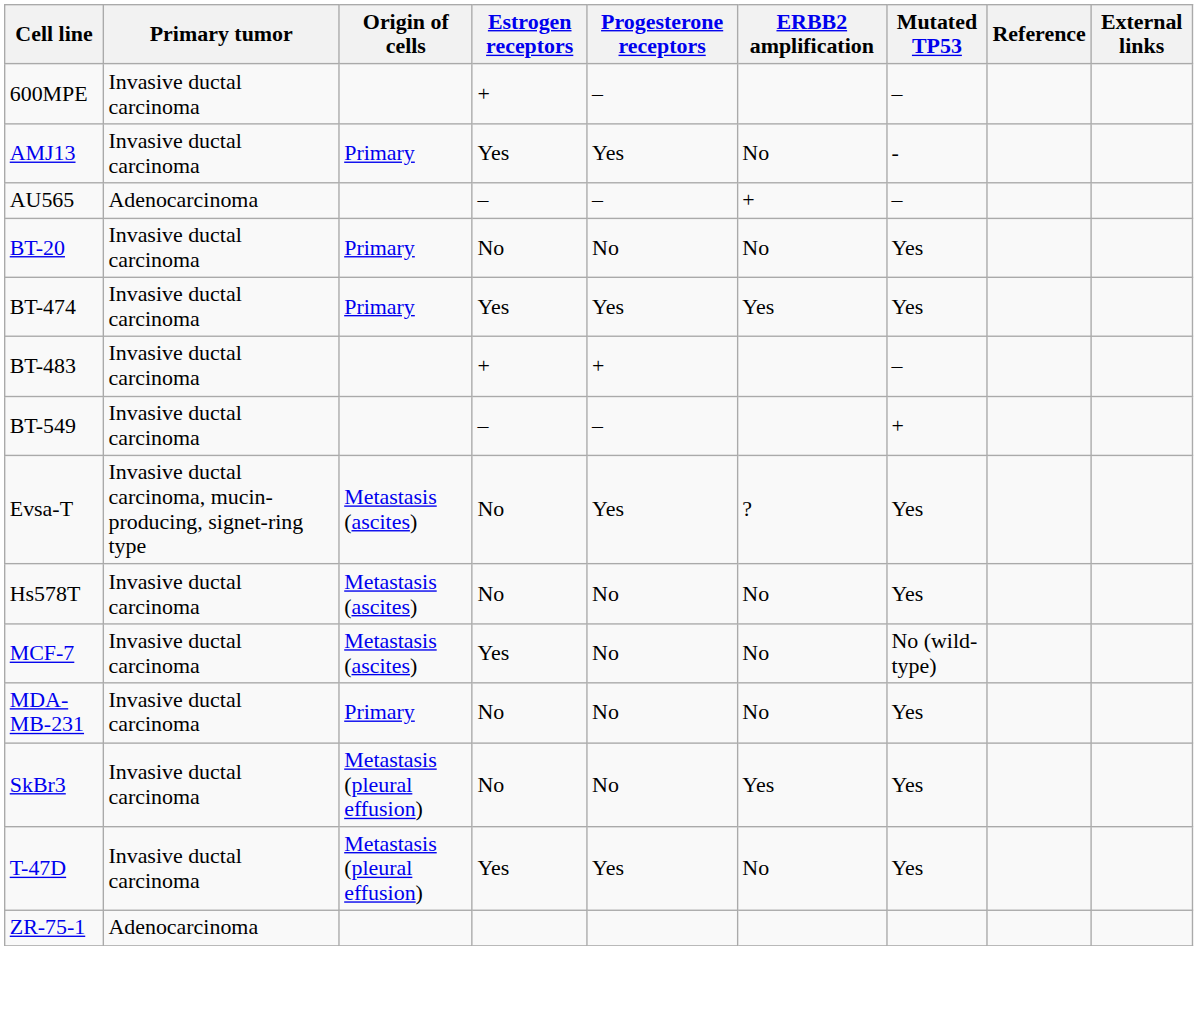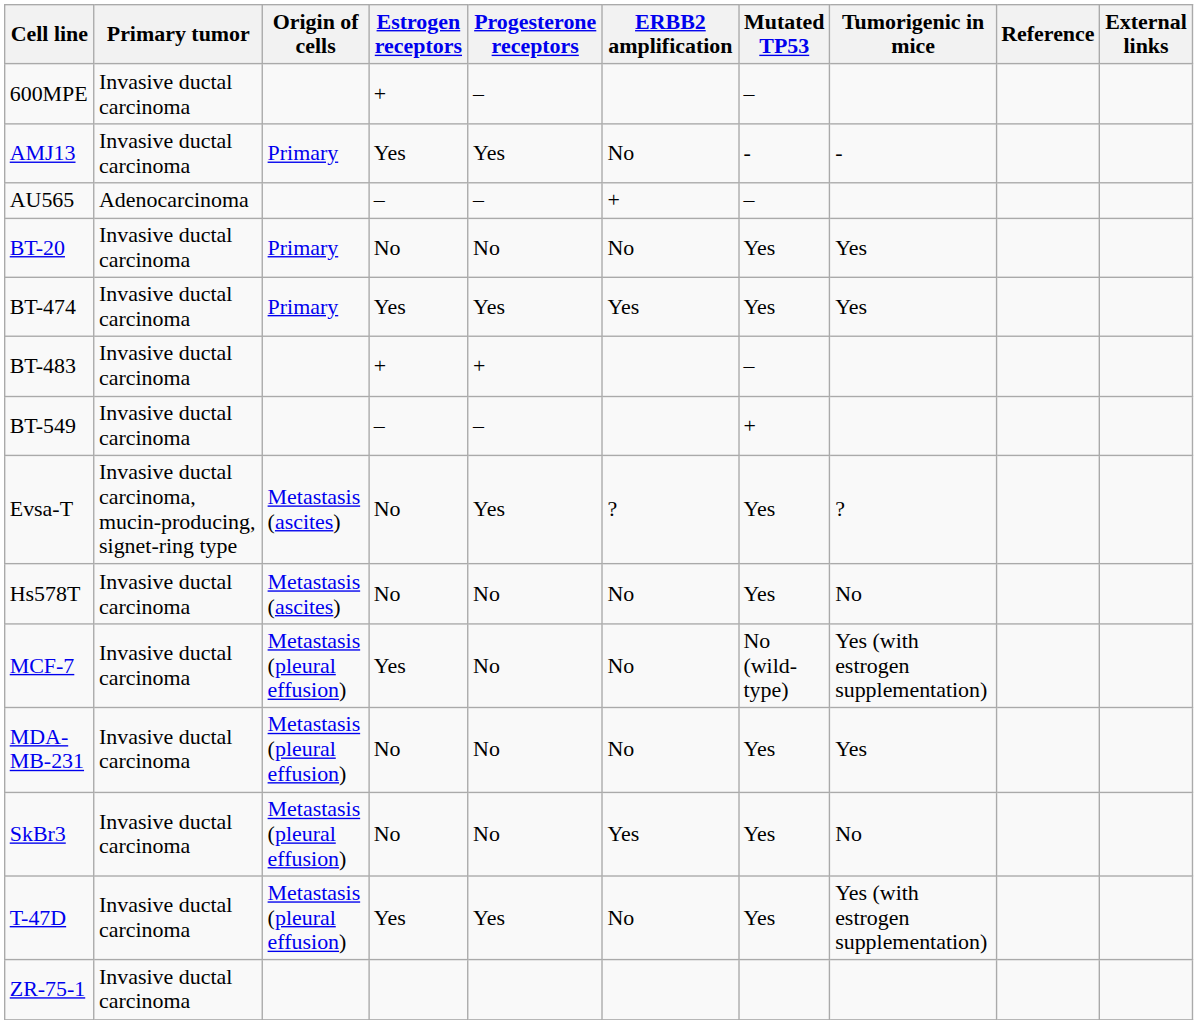 <table class="wikitable">
 <tr>
 <th>Cell line</th>
 <th>Primary tumor</th>
 <th>Origin of cells</th>
 <th><a href='#'>Estrogen receptors</a></th>
 <th><a href='#'>Progesterone receptors</a></th>
 <th><a href='#'>ERBB2</a> amplification</th>
 <th>Mutated <a href='#'>TP53</a></th>
+<th>Tumorigenic in mice</th>
 <th>Reference</th>
 <th>External links</th>
 </tr>
 <tr id = "600MPE">
 <td>600MPE</td>
 <td>Invasive ductal carcinoma</td>
 <td></td>
 <td>+</td>
 <td>–</td>
 <td></td>
 <td>–</td>
 <td></td>
 <td></td>
+<td></td>
 </tr>
 <tr id = "AMJ13">
 <td><a href='#'>AMJ13</a></td>
 <td>Invasive ductal carcinoma</td>
 <td><a href='#'>Primary</a></td>
 <td>Yes</td>
 <td>Yes</td>
 <td>No</td>
+<td>-</td>
 <td>-</td>
 <td></td>
 <td></td>
 </tr>
 <tr id = "AU565">
 <td>AU565</td>
 <td>Adenocarcinoma</td>
 <td></td>
 <td>–</td>
 <td>–</td>
 <td>+</td>
 <td>–</td>
 <td></td>
 <td></td>
+<td></td>
 </tr>
 <tr>
 <td><a href='#'>BT-20</a></td>
 <td>Invasive ductal carcinoma</td>
 <td><a href='#'>Primary</a></td>
 <td>No</td>
 <td>No</td>
 <td>No</td>
 <td>Yes</td>
+<td>Yes</td>
 <td></td>
 <td></td>
 </tr>
 <tr id = "BT-474">
 <td>BT-474</td>
 <td>Invasive ductal carcinoma</td>
 <td><a href='#'>Primary</a></td>
+<td>Yes</td>
 <td>Yes</td>
 <td>Yes</td>
 <td>Yes</td>
 <td>Yes</td>
 <td></td>
 <td></td>
 </tr>
 <tr id = "BT-483">
 <td>BT-483</td>
 <td>Invasive ductal carcinoma</td>
 <td></td>
 <td>+</td>
 <td>+</td>
 <td></td>
 <td>–</td>
 <td></td>
 <td></td>
+<td></td>
 </tr>
 <tr id = "BT-549">
 <td>BT-549</td>
 <td>Invasive ductal carcinoma</td>
 <td></td>
 <td>–</td>
 <td>–</td>
 <td></td>
 <td>+</td>
 <td></td>
 <td></td>
+<td></td>
 </tr>
 <tr id = "Evsa-T">
 <td>Evsa-T</td>
 <td>Invasive ductal carcinoma, mucin-producing, signet-ring type</td>
 <td><a href='#'>Metastasis</a> (<a href='#'>ascites</a>)</td>
 <td>No</td>
 <td>Yes</td>
 <td>?</td>
 <td>Yes</td>
+<td>?</td>
 <td></td>
 <td></td>
 </tr>
 <tr id = "Hs 578T">
 <td>Hs578T</td>
 <td>Invasive ductal carcinoma</td>
 <td><a href='#'>Metastasis</a> (<a href='#'>ascites</a>)</td>
 <td>No</td>
 <td>No</td>
 <td>No</td>
 <td>Yes</td>
+<td>No</td>
 <td></td>
 <td></td>
 </tr>
 <tr>
 <td><a href='#'>MCF-7</a></td>
 <td>Invasive ductal carcinoma</td>
-<td><a href='#'>Metastasis</a> (<a href='#'>ascites</a>)</td>
+<td><a href='#'>Metastasis</a> (<a href='#'>pleural effusion</a>)</td>
 <td>Yes</td>
 <td>No</td>
 <td>No</td>
 <td>No (wild-type)</td>
+<td>Yes (with estrogen supplementation)</td>
 <td></td>
 <td></td>
 </tr>
 <tr id = "MDA-MB-231">
 <td><a href='#'>MDA-MB-231</a></td>
 <td>Invasive ductal carcinoma</td>
-<td><a href='#'>Primary</a></td>
+<td><a href='#'>Metastasis</a> (<a href='#'>pleural effusion</a>)</td>
 <td>No</td>
 <td>No</td>
 <td>No</td>
+<td>Yes</td>
 <td>Yes</td>
 <td></td>
 <td></td>
 </tr>
 <tr>
 <td><a href='#'>SkBr3</a></td>
 <td>Invasive ductal carcinoma</td>
 <td><a href='#'>Metastasis</a> (<a href='#'>pleural effusion</a>)</td>
 <td>No</td>
 <td>No</td>
 <td>Yes</td>
 <td>Yes</td>
+<td>No</td>
 <td></td>
 <td></td>
 </tr>
 <tr>
 <td><a href='#'>T-47D</a></td>
 <td>Invasive ductal carcinoma</td>
 <td><a href='#'>Metastasis</a> (<a href='#'>pleural effusion</a>)</td>
 <td>Yes</td>
 <td>Yes</td>
 <td>No</td>
 <td>Yes</td>
+<td>Yes (with estrogen supplementation)</td>
 <td></td>
 <td></td>
 </tr>
 <tr>
 <td><a href='#'>ZR-75-1</a></td>
-<td>Adenocarcinoma</td>
+<td>Invasive ductal carcinoma</td>
+<td></td>
 <td></td>
 <td></td>
 <td></td>
 <td></td>
 <td></td>
 <td></td>
 <td></td>
 </tr>
 </table>
